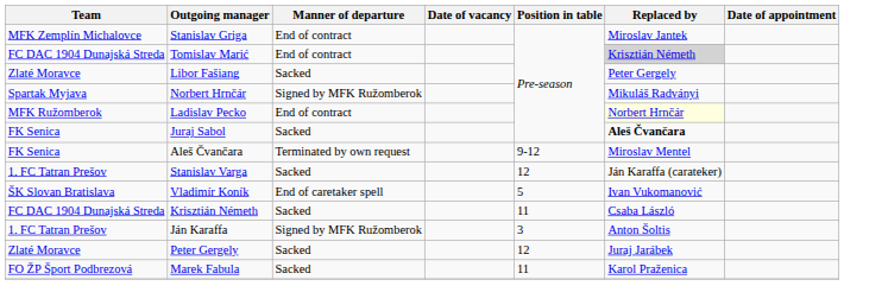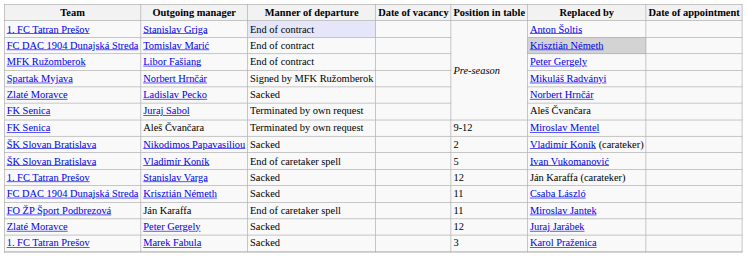 <table class="wikitable sortable">
 <tr>
 <th>Team</th>
 <th>Outgoing manager</th>
 <th>Manner of departure</th>
 <th>Date of vacancy</th>
 <th>Position in table</th>
 <th>Replaced by</th>
 <th>Date of appointment</th>
 </tr>
 <tr>
-<td><a href='#'>MFK Zemplín Michalovce</a></td>
+<td><a href='#'>1. FC Tatran Prešov</a></td>
 <td> <a href='#'>Stanislav Griga</a></td>
-<td>End of contract</td>
+<td style="background: lavender;">End of contract</td>
 <td></td>
 <td rowspan=6><em>Pre-season</em></td>
-<td> <a href='#'>Miroslav Jantek</a></td>
+<td> <a href='#'>Anton Šoltis</a></td>
 <td></td>
 </tr>
 <tr>
 <td><a href='#'>FC DAC 1904 Dunajská Streda</a></td>
 <td> <a href='#'>Tomislav Marić</a></td>
 <td>End of contract</td>
 <td></td>
 <td style="background: lightgrey;"> <a href='#'>Krisztián Németh</a></td>
 <td></td>
 </tr>
 <tr>
-<td><a href='#'>Zlaté Moravce</a></td>
+<td><a href='#'>MFK Ružomberok</a></td>
 <td> <a href='#'>Libor Fašiang</a></td>
-<td>Sacked</td>
+<td>End of contract</td>
 <td></td>
 <td> <a href='#'>Peter Gergely</a></td>
 <td></td>
 </tr>
 <tr>
 <td><a href='#'>Spartak Myjava</a></td>
 <td> <a href='#'>Norbert Hrnčár</a></td>
 <td>Signed by MFK Ružomberok</td>
 <td></td>
 <td> <a href='#'>Mikuláš Radványi</a></td>
 <td> </td>
 </tr>
 <tr>
-<td><a href='#'>MFK Ružomberok</a></td>
+<td><a href='#'>Zlaté Moravce</a></td>
 <td> <a href='#'>Ladislav Pecko</a></td>
-<td>End of contract</td>
+<td>Sacked</td>
 <td></td>
-<td style="background: lightyellow;"> <a href='#'>Norbert Hrnčár</a></td>
+<td> <a href='#'>Norbert Hrnčár</a></td>
 <td></td>
 </tr>
 <tr>
 <td><a href='#'>FK Senica</a></td>
 <td> <a href='#'>Juraj Sabol</a></td>
-<td>Sacked</td>
+<td>Terminated by own request</td>
 <td></td>
-<td><strong> Aleš Čvančara</strong></td>
+<td> Aleš Čvančara</td>
 <td></td>
 </tr>
 <tr>
 <td><a href='#'>FK Senica</a></td>
 <td> Aleš Čvančara</td>
 <td>Terminated by own request</td>
 <td></td>
 <td>9-12</td>
 <td> <a href='#'>Miroslav Mentel</a></td>
 <td></td>
 </tr>
 <tr>
-<td><a href='#'>1. FC Tatran Prešov</a></td>
-<td> <a href='#'>Stanislav Varga</a></td>
+<td><a href='#'>ŠK Slovan Bratislava</a></td>
+<td> <a href='#'>Nikodimos Papavasiliou</a></td>
 <td>Sacked</td>
 <td></td>
-<td>12</td>
-<td> Ján Karaffa (carateker)</td>
+<td>2</td>
+<td> <a href='#'>Vladimír Koník</a> (carateker)</td>
 <td></td>
 </tr>
 <tr>
 <td><a href='#'>ŠK Slovan Bratislava</a></td>
 <td> <a href='#'>Vladimír Koník</a></td>
 <td>End of caretaker spell</td>
 <td></td>
 <td>5</td>
 <td> <a href='#'>Ivan Vukomanović</a></td>
 <td></td>
 </tr>
 <tr>
+<td><a href='#'>1. FC Tatran Prešov</a></td>
+<td> <a href='#'>Stanislav Varga</a></td>
+<td>Sacked</td>
+<td></td>
+<td>12</td>
+<td> Ján Karaffa (carateker)</td>
+<td></td>
+</tr>
+<tr>
 <td><a href='#'>FC DAC 1904 Dunajská Streda</a></td>
 <td> <a href='#'>Krisztián Németh</a></td>
 <td>Sacked</td>
 <td></td>
 <td>11</td>
 <td> <a href='#'>Csaba László</a></td>
 <td></td>
 </tr>
 <tr>
-<td><a href='#'>1. FC Tatran Prešov</a></td>
+<td><a href='#'>FO ŽP Šport Podbrezová</a></td>
 <td> Ján Karaffa</td>
-<td>Signed by MFK Ružomberok</td>
+<td>End of caretaker spell</td>
 <td></td>
-<td>3</td>
-<td> <a href='#'>Anton Šoltis</a></td>
+<td>11</td>
+<td> <a href='#'>Miroslav Jantek</a></td>
 <td></td>
 </tr>
 <tr>
 <td><a href='#'>Zlaté Moravce</a></td>
 <td> <a href='#'>Peter Gergely</a></td>
 <td>Sacked</td>
 <td></td>
 <td>12</td>
 <td> <a href='#'>Juraj Jarábek</a></td>
 <td></td>
 </tr>
 <tr>
-<td><a href='#'>FO ŽP Šport Podbrezová</a></td>
+<td><a href='#'>1. FC Tatran Prešov</a></td>
 <td> <a href='#'>Marek Fabula</a></td>
 <td>Sacked</td>
 <td></td>
-<td>11</td>
+<td>3</td>
 <td> <a href='#'>Karol Praženica</a></td>
 <td></td>
 </tr>
 <tr>
 </tr>
 </table>
